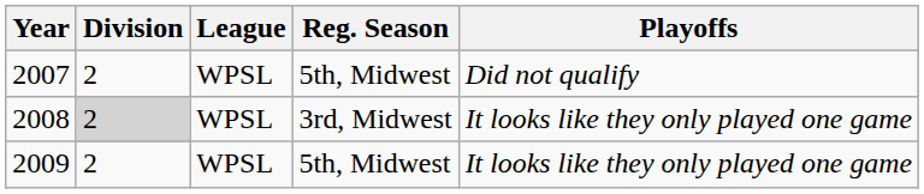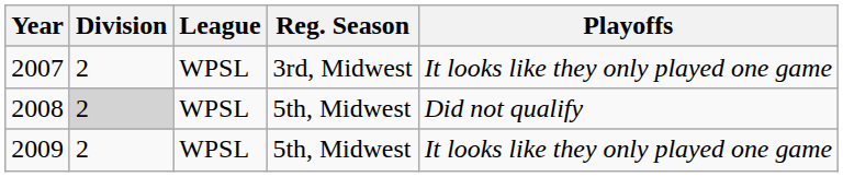 <table class="wikitable">
 <tr>
 <th>Year</th>
 <th>Division</th>
 <th>League</th>
 <th>Reg. Season</th>
 <th>Playoffs</th>
 </tr>
 <tr>
 <td>2007</td>
 <td>2</td>
 <td>WPSL</td>
-<td>5th, Midwest</td>
-<td><em>Did not qualify</em></td>
+<td>3rd, Midwest</td>
+<td><em>It looks like they only played one game</em></td>
 </tr>
 <tr>
 <td>2008</td>
 <td style="background: lightgrey;">2</td>
 <td>WPSL</td>
-<td>3rd, Midwest</td>
-<td><em>It looks like they only played one game</em></td>
+<td>5th, Midwest</td>
+<td><em>Did not qualify</em></td>
 </tr>
 <tr>
 <td>2009</td>
 <td>2</td>
 <td>WPSL</td>
 <td>5th, Midwest</td>
 <td><em>It looks like they only played one game</em></td>
 </tr>
 </table>
